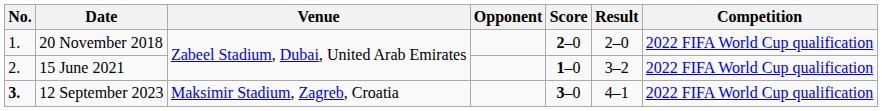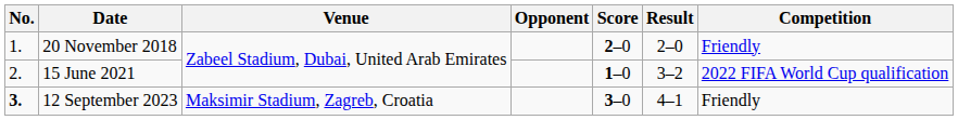 <table class="wikitable">
 <tr>
 <th>No.</th>
 <th>Date</th>
 <th>Venue</th>
 <th>Opponent</th>
 <th>Score</th>
 <th>Result</th>
 <th>Competition</th>
 </tr>
 <tr>
 <td>1.</td>
 <td>20 November 2018</td>
 <td rowspan=2><a href='#'>Zabeel Stadium</a>, <a href='#'>Dubai</a>, United Arab Emirates</td>
 <td></td>
 <td align=center><strong>2</strong>–0</td>
 <td align=center>2–0</td>
-<td><a href='#'>2022 FIFA World Cup qualification</a></td>
+<td><a href='#'>Friendly</a></td>
 </tr>
 <tr>
 <td>2.</td>
 <td>15 June 2021</td>
 <td></td>
 <td align=center><strong>1</strong>–0</td>
 <td align=center>3–2</td>
 <td><a href='#'>2022 FIFA World Cup qualification</a></td>
 </tr>
 <tr>
 <td><strong>3.</strong></td>
 <td>12 September 2023</td>
 <td><a href='#'>Maksimir Stadium</a>, <a href='#'>Zagreb</a>, Croatia</td>
 <td></td>
 <td align=center><strong>3</strong>–0</td>
 <td align=center>4–1</td>
-<td><a href='#'>2022 FIFA World Cup qualification</a></td>
+<td>Friendly</td>
 </tr>
 </table>
